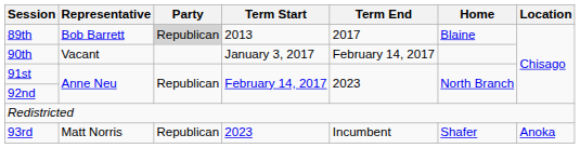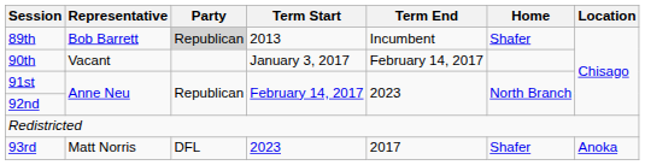 <table class="wikitable">
 <tr>
 <th>Session</th>
 <th>Representative</th>
 <th>Party</th>
 <th>Term Start</th>
 <th>Term End</th>
 <th>Home</th>
 <th>Location</th>
 </tr>
 <tr>
 <td><a href='#'>89th</a></td>
 <td rowspan="1"><a href='#'>Bob Barrett</a></td>
 <td rowspan="1"  style="background: lightgrey;">Republican</td>
 <td rowspan="1">2013</td>
-<td rowspan="1">2017</td>
-<td rowspan="1"><a href='#'>Blaine</a></td>
+<td rowspan="1">Incumbent</td>
+<td rowspan="1"><a href='#'>Shafer</a></td>
 <td rowspan="5"><a href='#'>Chisago</a></td>
 </tr>
 <tr>
 <td rowspan="2"><a href='#'>90th</a></td>
 <td rowspan="1">Vacant</td>
 <td rowspan="1"></td>
 <td rowspan="1">January 3, 2017</td>
 <td rowspan="1">February 14, 2017</td>
 </tr>
 <tr>
 <td rowspan="3"> <a href='#'>Anne Neu</a></td>
 <td rowspan="3" >Republican</td>
 <td rowspan="3"><a href='#'>February 14, 2017</a></td>
 <td rowspan="3">2023</td>
 <td rowspan="3"><a href='#'>North Branch</a></td>
 </tr>
 <tr>
 <td><a href='#'>91st</a></td>
 </tr>
 <tr>
 <td><a href='#'>92nd</a></td>
 </tr>
 <tr>
 <td colspan="7"><div> <em>Redistricted</em></div></td>
 </tr>
 <tr>
 <td><a href='#'>93rd</a></td>
 <td rowspan="1">Matt Norris</td>
-<td rowspan="1" >Republican</td>
+<td rowspan="1" >DFL</td>
 <td rowspan="1"><a href='#'>2023</a></td>
-<td rowspan="1">Incumbent</td>
+<td rowspan="1">2017</td>
 <td rowspan="1"><a href='#'>Shafer</a></td>
 <td rowspan="1"><a href='#'>Anoka</a></td>
 </tr>
 </table>
